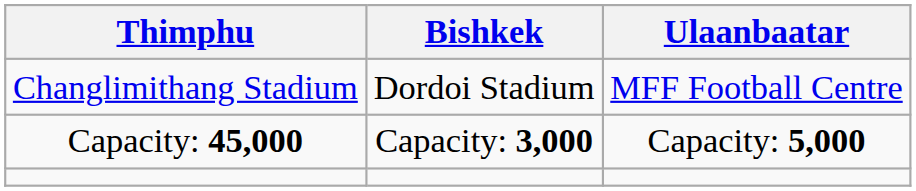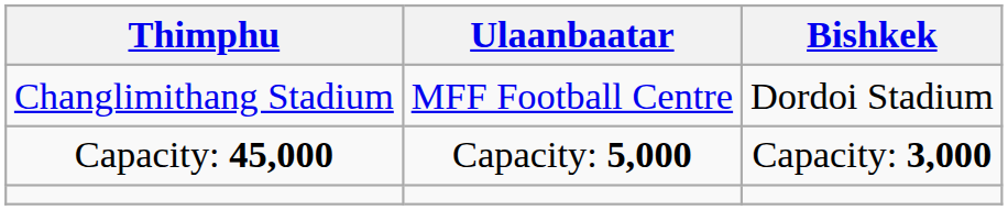 <table class="wikitable" style="text-align:center;margin:1em auto;">
 <tr>
 <th> <a href='#'>Thimphu</a></th>
+<th> <a href='#'>Ulaanbaatar</a></th>
 <th> <a href='#'>Bishkek</a></th>
-<th> <a href='#'>Ulaanbaatar</a></th>
 </tr>
 <tr>
 <td><a href='#'>Changlimithang Stadium</a></td>
+<td><a href='#'>MFF Football Centre</a></td>
 <td>Dordoi Stadium</td>
-<td><a href='#'>MFF Football Centre</a></td>
 </tr>
 <tr>
 <td>Capacity: <strong>45,000</strong></td>
+<td>Capacity: <strong>5,000</strong></td>
 <td>Capacity: <strong>3,000</strong></td>
-<td>Capacity: <strong>5,000</strong></td>
 </tr>
 <tr>
 <td></td>
 <td></td>
 <td></td>
 </tr>
 </table>
